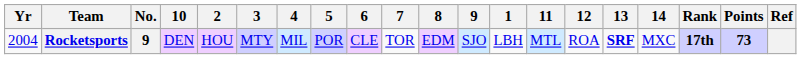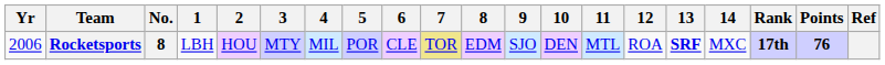 <table class="wikitable" style="text-align:center; font-size:85%">
 <tr>
 <th>Yr</th>
 <th>Team</th>
 <th>No.</th>
-<th>10</th>
+<th>1</th>
 <th>2</th>
 <th>3</th>
 <th>4</th>
 <th>5</th>
 <th>6</th>
 <th>7</th>
 <th>8</th>
 <th>9</th>
-<th>1</th>
+<th>10</th>
 <th>11</th>
 <th>12</th>
 <th>13</th>
 <th>14</th>
 <th>Rank</th>
 <th>Points</th>
 <th>Ref</th>
 </tr>
 <tr>
-<td><a href='#'>2004</a></td>
+<td><a href='#'>2006</a></td>
 <th nowrap><a href='#'>Rocketsports</a></th>
-<th>9</th>
-<td style="background:#EFCFFF;"><a href='#'>DEN</a><br></td>
+<th>8</th>
+<td><a href='#'>LBH</a></td>
 <td style="background:#EFCFFF;"><a href='#'>HOU</a><br></td>
 <td style="background:#CFCFFF;"><a href='#'>MTY</a><br></td>
 <td style="background:#CFEAFF;"><a href='#'>MIL</a><br></td>
 <td style="background:#CFCFFF;"><a href='#'>POR</a><br></td>
 <td style="background:#EFCFFF;"><a href='#'>CLE</a><br></td>
-<td><a href='#'>TOR</a></td>
+<td style="background: khaki;"><a href='#'>TOR</a></td>
 <td style="background:#EFCFFF;"><a href='#'>EDM</a><br></td>
 <td style="background:#CFEAFF;"><a href='#'>SJO</a><br></td>
-<td><a href='#'>LBH</a></td>
+<td style="background:#EFCFFF;"><a href='#'>DEN</a><br></td>
 <td style="background:#CFEAFF;"><a href='#'>MTL</a><br></td>
 <td><a href='#'>ROA</a></td>
 <td><strong><a href='#'>SRF</a></strong></td>
 <td><a href='#'>MXC</a></td>
 <td style="background:#CFCFFF;"><strong>17th</strong></td>
-<td style="background:#CFCFFF;"><strong>73</strong></td>
+<td style="background:#CFCFFF;"><strong>76</strong></td>
 <th></th>
 </tr>
 </table>
